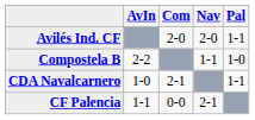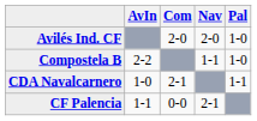 <table class="wikitable">
 <tr style="background:#eeeeee;">
 <td></td>
 <th><a href='#'>AvIn</a></th>
 <th><a href='#'>Com</a></th>
 <th><a href='#'>Nav</a></th>
 <th><a href='#'>Pal</a></th>
 </tr>
 <tr align=center>
 <td style="background:#eeeeee;" align=right><strong><a href='#'>Avilés Ind. CF</a></strong></td>
 <td style="background:#98A1B2"></td>
 <td>2-0</td>
 <td>2-0</td>
-<td>1-1</td>
+<td>1-0</td>
 </tr>
 <tr align=center>
 <td style="background:#eeeeee;" align=right><strong><a href='#'>Compostela B</a></strong></td>
 <td>2-2</td>
 <td style="background:#98A1B2"></td>
 <td>1-1</td>
 <td>1-0</td>
 </tr>
 <tr align=center>
 <td style="background:#eeeeee;" align=right><strong><a href='#'>CDA Navalcarnero</a></strong></td>
 <td>1-0</td>
 <td>2-1</td>
 <td style="background:#98A1B2"></td>
 <td>1-1</td>
 </tr>
 <tr align=center>
 <td style="background:#eeeeee;" align=right><strong><a href='#'>CF Palencia</a></strong></td>
 <td>1-1</td>
 <td>0-0</td>
 <td>2-1</td>
 <td style="background:#98A1B2"></td>
 </tr>
 </table>
